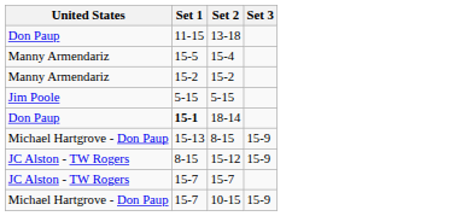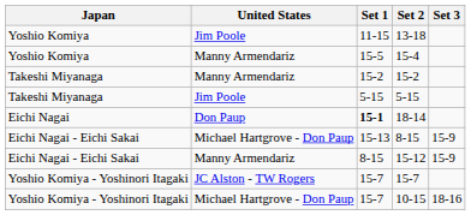 <table class="wikitable">
 <tr>
+<th>Japan </th>
 <th>United States </th>
 <th>Set 1</th>
 <th>Set 2</th>
 <th>Set 3</th>
 </tr>
 <tr>
-<td><a href='#'>Don Paup</a></td>
+<td>Yoshio Komiya</td>
+<td><a href='#'>Jim Poole</a></td>
 <td>11-15</td>
 <td>13-18</td>
 <td></td>
 </tr>
 <tr>
+<td>Yoshio Komiya</td>
 <td>Manny Armendariz</td>
 <td>15-5</td>
 <td>15-4</td>
 <td></td>
 </tr>
 <tr>
+<td>Takeshi  Miyanaga</td>
 <td>Manny Armendariz</td>
 <td>15-2</td>
 <td>15-2</td>
 <td></td>
 </tr>
 <tr>
+<td>Takeshi  Miyanaga</td>
 <td><a href='#'>Jim Poole</a></td>
 <td>5-15</td>
 <td>5-15</td>
 <td></td>
 </tr>
 <tr>
+<td>Eichi Nagai</td>
 <td><a href='#'>Don Paup</a></td>
 <td><strong>15-1</strong></td>
 <td>18-14</td>
 <td></td>
 </tr>
 <tr>
+<td>Eichi Nagai - Eichi Sakai</td>
 <td>Michael Hartgrove - <a href='#'>Don Paup</a></td>
 <td>15-13</td>
 <td>8-15</td>
 <td>15-9</td>
 </tr>
 <tr>
-<td><a href='#'>JC Alston</a> - <a href='#'>TW Rogers</a></td>
+<td>Eichi Nagai - Eichi Sakai</td>
+<td>Manny Armendariz</td>
 <td>8-15</td>
 <td>15-12</td>
 <td>15-9</td>
 </tr>
 <tr>
+<td>Yoshio Komiya - Yoshinori Itagaki</td>
 <td><a href='#'>JC Alston</a> - <a href='#'>TW Rogers</a></td>
 <td>15-7</td>
 <td>15-7</td>
 <td></td>
 </tr>
 <tr>
+<td>Yoshio Komiya - Yoshinori Itagaki</td>
 <td>Michael Hartgrove - <a href='#'>Don Paup</a></td>
 <td>15-7</td>
 <td>10-15</td>
-<td>15-9</td>
+<td>18-16</td>
 </tr>
 </table>
